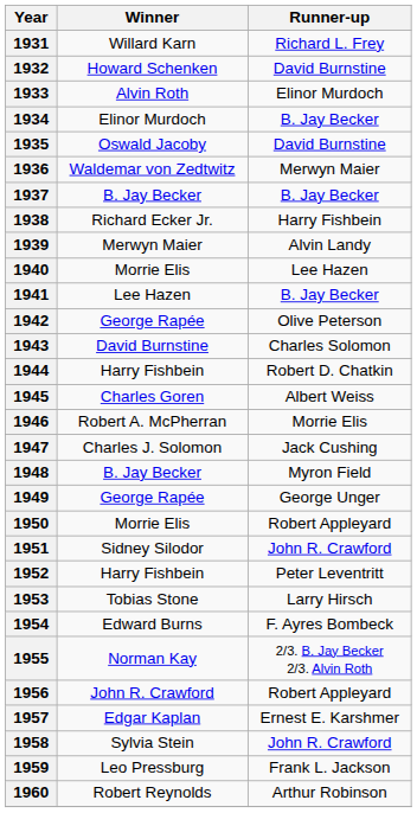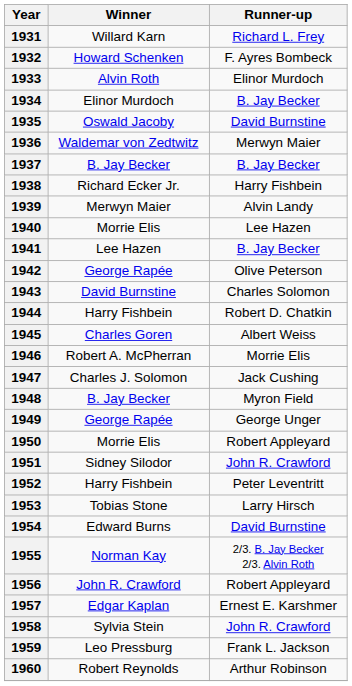 <table class="sortable wikitable" style="text-align:center">
 <tr>
 <th>Year</th>
 <th>Winner</th>
 <th>Runner-up</th>
 </tr>
 <tr>
 <th> 1931 </th>
 <td>Willard Karn</td>
 <td><a href='#'>Richard L. Frey</a></td>
 </tr>
 <tr>
 <th>1932</th>
 <td><a href='#'>Howard Schenken</a></td>
-<td><a href='#'>David Burnstine</a></td>
+<td>F. Ayres Bombeck</td>
 </tr>
 <tr>
 <th>1933</th>
 <td><a href='#'>Alvin Roth</a></td>
 <td>Elinor Murdoch</td>
 </tr>
 <tr>
 <th>1934</th>
 <td>Elinor Murdoch</td>
 <td><a href='#'>B. Jay Becker</a></td>
 </tr>
 <tr>
 <th>1935</th>
 <td><a href='#'>Oswald Jacoby</a></td>
 <td><a href='#'>David Burnstine</a></td>
 </tr>
 <tr>
 <th>1936</th>
 <td>  <a href='#'>Waldemar von Zedtwitz</a>  </td>
 <td>Merwyn Maier</td>
 </tr>
 <tr>
 <th>1937</th>
 <td><a href='#'>B. Jay Becker</a></td>
 <td><a href='#'>B. Jay Becker</a></td>
 </tr>
 <tr>
 <th>1938</th>
 <td>Richard Ecker Jr.</td>
 <td>Harry Fishbein</td>
 </tr>
 <tr>
 <th>1939</th>
 <td>Merwyn Maier</td>
 <td>Alvin Landy</td>
 </tr>
 <tr>
 <th>1940</th>
 <td>Morrie Elis</td>
 <td>Lee Hazen</td>
 </tr>
 <tr>
 <th>1941</th>
 <td>Lee Hazen</td>
 <td><a href='#'>B. Jay Becker</a></td>
 </tr>
 <tr>
 <th>1942</th>
 <td><a href='#'>George Rapée</a></td>
 <td>Olive Peterson</td>
 </tr>
 <tr>
 <th>1943</th>
 <td><a href='#'>David Burnstine</a></td>
 <td>Charles Solomon</td>
 </tr>
 <tr>
 <th>1944</th>
 <td>Harry Fishbein</td>
 <td>Robert D. Chatkin</td>
 </tr>
 <tr>
 <th>1945</th>
 <td><a href='#'>Charles Goren</a></td>
 <td>Albert Weiss</td>
 </tr>
 <tr>
 <th>1946</th>
 <td>Robert A. McPherran</td>
 <td>Morrie Elis</td>
 </tr>
 <tr>
 <th>1947</th>
 <td>Charles J. Solomon</td>
 <td>Jack Cushing</td>
 </tr>
 <tr>
 <th>1948</th>
 <td><a href='#'>B. Jay Becker</a></td>
 <td>Myron Field</td>
 </tr>
 <tr>
 <th>1949</th>
 <td><a href='#'>George Rapée</a></td>
 <td>George Unger</td>
 </tr>
 <tr>
 <th>1950</th>
 <td>Morrie Elis</td>
 <td>Robert Appleyard</td>
 </tr>
 <tr>
 <th>1951</th>
 <td>Sidney Silodor</td>
 <td><a href='#'>John R. Crawford</a></td>
 </tr>
 <tr>
 <th>1952</th>
 <td>Harry Fishbein</td>
 <td>Peter Leventritt</td>
 </tr>
 <tr>
 <th>1953</th>
 <td>Tobias Stone</td>
 <td>Larry Hirsch</td>
 </tr>
 <tr>
 <th>1954</th>
 <td>Edward Burns</td>
-<td>F. Ayres Bombeck</td>
+<td><a href='#'>David Burnstine</a></td>
 </tr>
 <tr>
 <th>1955</th>
 <td><a href='#'>Norman Kay</a></td>
 <td><small>2/3. <a href='#'>B. Jay Becker</a> <br>2/3. <a href='#'>Alvin Roth</a></small></td>
 </tr>
 <tr>
 <th>1956</th>
 <td><a href='#'>John R. Crawford</a></td>
 <td>Robert Appleyard</td>
 </tr>
 <tr>
 <th>1957</th>
 <td><a href='#'>Edgar Kaplan</a></td>
 <td>  Ernest E. Karshmer  </td>
 </tr>
 <tr>
 <th>1958</th>
 <td>Sylvia Stein</td>
 <td><a href='#'>John R. Crawford</a></td>
 </tr>
 <tr>
 <th>1959</th>
 <td>Leo Pressburg</td>
 <td>Frank L. Jackson</td>
 </tr>
 <tr>
 <th>1960</th>
 <td>Robert Reynolds</td>
 <td>Arthur Robinson</td>
 </tr>
 <tr>
 </tr>
 </table>
